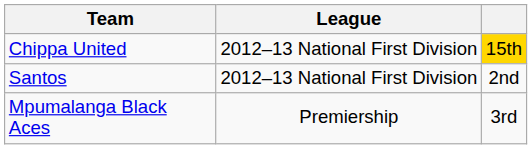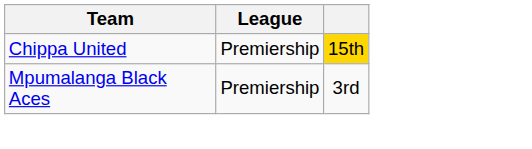 <table class="wikitable" style="text-align: center;">
 <tr>
 <th width="175">Team</th>
 <th width"175">League</th>
 <th width="20"></th>
 </tr>
 <tr>
 <td align="left"><a href='#'>Chippa United</a></td>
-<td>2012–13 National First Division</td>
+<td>Premiership</td>
 <td style="background: gold;">15th</td>
-</tr>
-<tr>
-<td align="left"><a href='#'>Santos</a></td>
-<td>2012–13 National First Division</td>
-<td>2nd</td>
 </tr>
 <tr>
 <td align="left"><a href='#'>Mpumalanga Black Aces</a></td>
 <td>Premiership</td>
 <td>3rd</td>
 </tr>
 </table>
